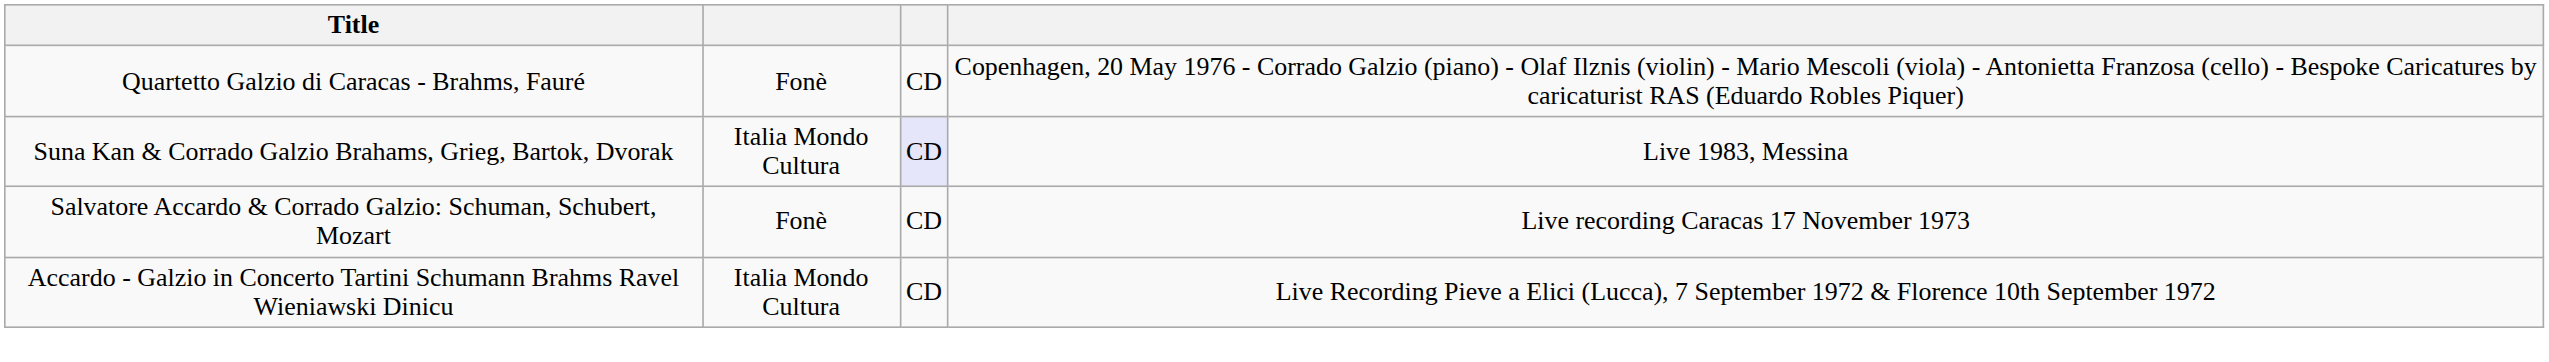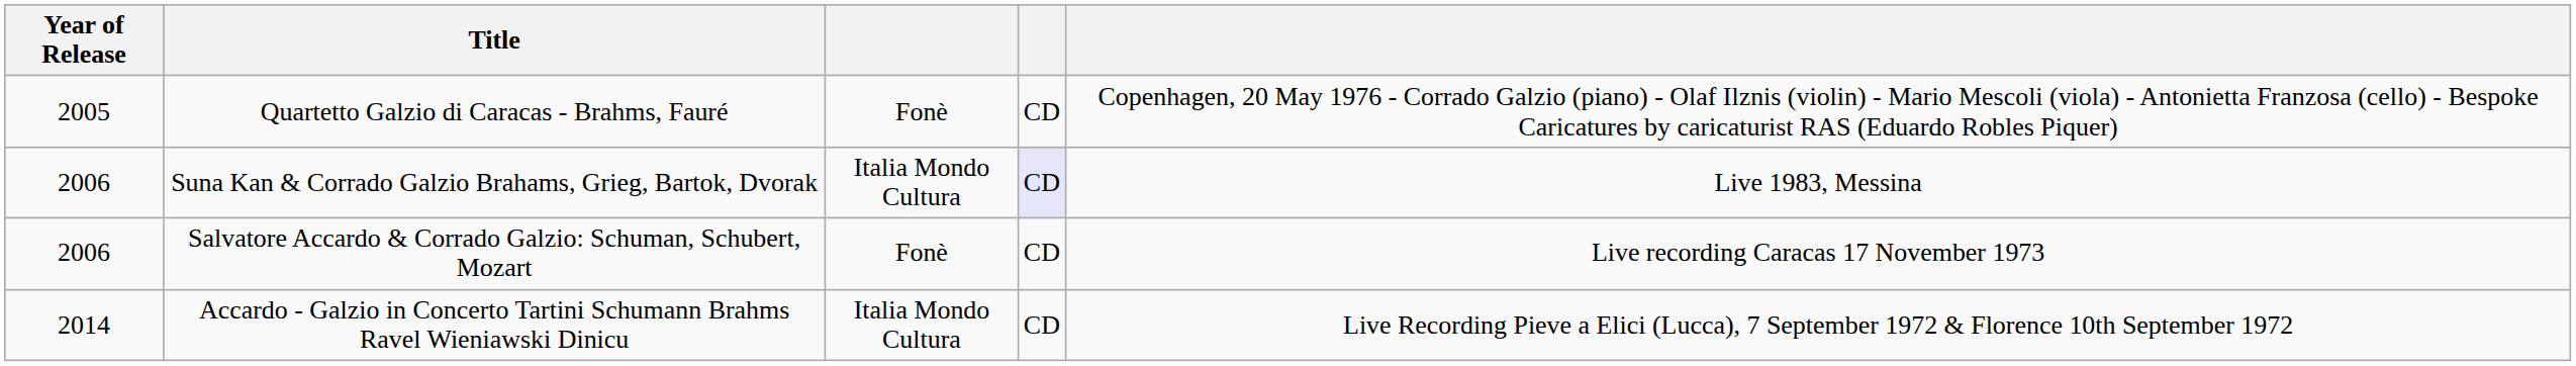 <table class="wikitable">
 <tr>
+<th>Year of Release</th>
 <th>Title</th>
 <th></th>
 <th></th>
 <th></th>
 </tr>
 <tr>
+<td style="text-align:center;">2005</td>
 <td style="text-align:center;">Quartetto Galzio di Caracas - Brahms, Fauré</td>
 <td style="text-align:center;">Fonè</td>
 <td style="text-align:center;">CD</td>
 <td style="text-align:center;">Copenhagen, 20 May 1976 - Corrado Galzio (piano) - Olaf Ilznis (violin) - Mario Mescoli (viola) - Antonietta Franzosa (cello) - Bespoke Caricatures by caricaturist RAS (Eduardo Robles Piquer)</td>
 </tr>
 <tr>
+<td style="text-align:center;">2006</td>
 <td style="text-align:center;">Suna Kan & Corrado Galzio Brahams, Grieg, Bartok, Dvorak</td>
 <td style="text-align:center;">Italia Mondo Cultura</td>
 <td style="background: lavender; text-align:center;">CD</td>
 <td style="text-align:center;">Live 1983, Messina</td>
 </tr>
 <tr>
+<td style="text-align:center;">2006</td>
 <td style="text-align:center;">Salvatore Accardo & Corrado Galzio: Schuman, Schubert, Mozart</td>
 <td style="text-align:center;">Fonè</td>
 <td style="text-align:center;">CD</td>
 <td style="text-align:center;">Live recording Caracas 17 November 1973</td>
 </tr>
 <tr>
+<td style="text-align:center;">2014</td>
 <td style="text-align:center;">Accardo - Galzio in Concerto Tartini Schumann Brahms Ravel Wieniawski Dinicu</td>
 <td style="text-align:center;">Italia Mondo Cultura</td>
 <td style="text-align:center;">CD</td>
 <td style="text-align:center;">Live Recording Pieve a Elici (Lucca), 7 September 1972 & Florence 10th September 1972</td>
 </tr>
 </table>
